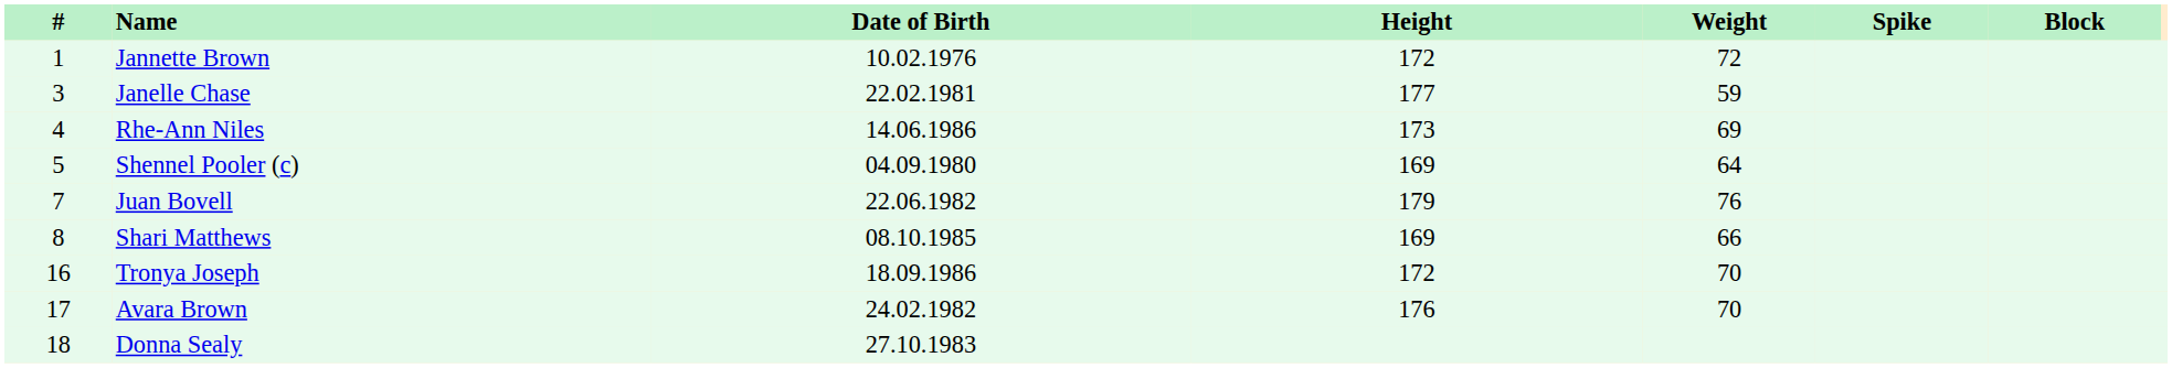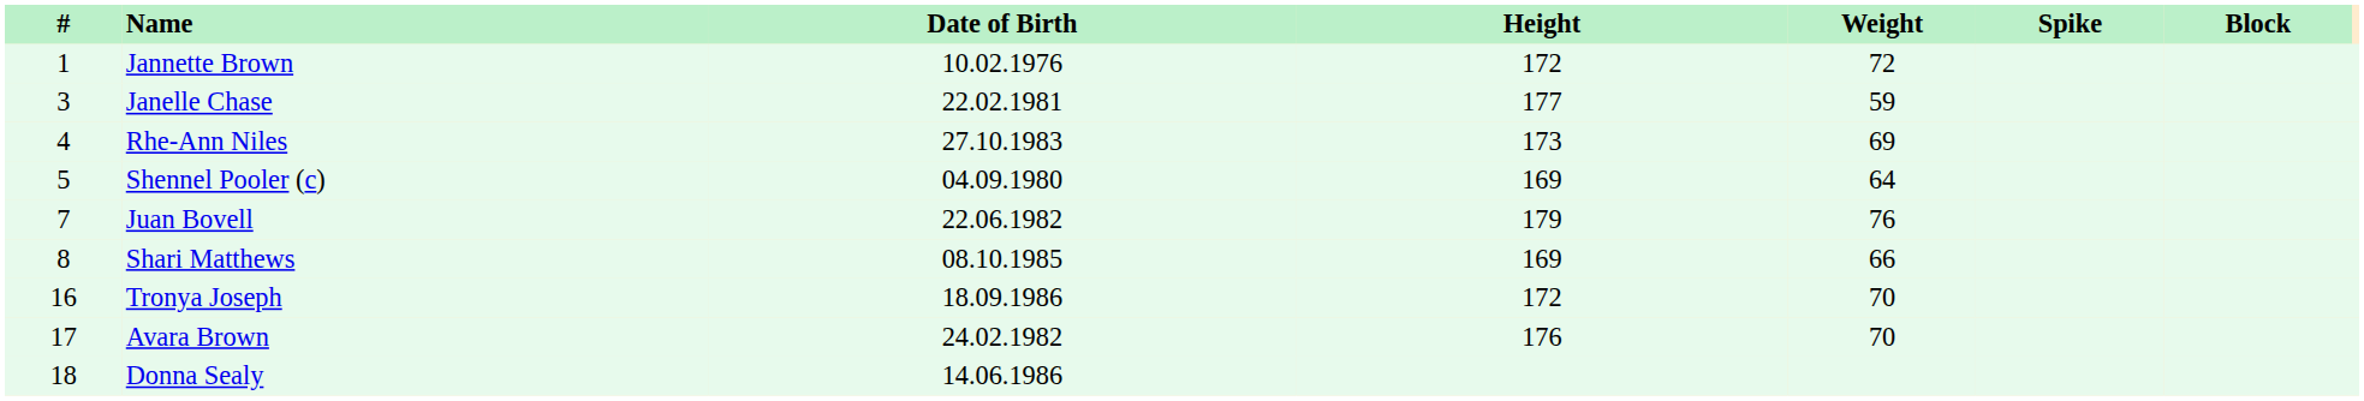 <table border=0 cellpadding=2 cellspacing=0  |- bgcolor=#FFECCE style="text-align:center; font-size:90%;" width=100%>
 <tr bgcolor=#BBF0C9>
 <th width=5%>#</th>
 <th width=25% align=left>Name</th>
 <th width=25%>Date of Birth</th>
 <th width=21%>Height</th>
 <th width=8%>Weight</th>
 <th width=8%>Spike</th>
 <th width=8%>Block</th>
 </tr>
 <tr bgcolor=#E7FAEC>
 <td>1</td>
 <td align=left><a href='#'>Jannette Brown</a></td>
 <td>10.02.1976</td>
 <td>172</td>
 <td>72</td>
 <td></td>
 <td></td>
 <td></td>
 </tr>
 <tr bgcolor=#E7FAEC>
 <td>3</td>
 <td align=left><a href='#'>Janelle Chase</a></td>
 <td>22.02.1981</td>
 <td>177</td>
 <td>59</td>
 <td></td>
 <td></td>
 <td></td>
 </tr>
 <tr bgcolor=#E7FAEC>
 <td>4</td>
 <td align=left><a href='#'>Rhe-Ann Niles</a></td>
-<td>14.06.1986</td>
+<td>27.10.1983</td>
 <td>173</td>
 <td>69</td>
 <td></td>
 <td></td>
 <td></td>
 </tr>
 <tr bgcolor=#E7FAEC>
 <td>5</td>
 <td align=left><a href='#'>Shennel Pooler</a> (<a href='#'>c</a>)</td>
 <td>04.09.1980</td>
 <td>169</td>
 <td>64</td>
 <td></td>
 <td></td>
 <td></td>
 </tr>
 <tr bgcolor=#E7FAEC>
 <td>7</td>
 <td align=left><a href='#'>Juan Bovell</a></td>
 <td>22.06.1982</td>
 <td>179</td>
 <td>76</td>
 <td></td>
 <td></td>
 <td></td>
 </tr>
 <tr bgcolor=#E7FAEC>
 <td>8</td>
 <td align=left><a href='#'>Shari Matthews</a></td>
 <td>08.10.1985</td>
 <td>169</td>
 <td>66</td>
 <td></td>
 <td></td>
 <td></td>
 </tr>
 <tr bgcolor=#E7FAEC>
 <td>16</td>
 <td align=left><a href='#'>Tronya Joseph</a></td>
 <td>18.09.1986</td>
 <td>172</td>
 <td>70</td>
 <td></td>
 <td></td>
 <td></td>
 </tr>
 <tr bgcolor=#E7FAEC>
 <td>17</td>
 <td align=left><a href='#'>Avara Brown</a></td>
 <td>24.02.1982</td>
 <td>176</td>
 <td>70</td>
 <td></td>
 <td></td>
 <td></td>
 </tr>
 <tr bgcolor=#E7FAEC>
 <td>18</td>
 <td align=left><a href='#'>Donna Sealy</a></td>
-<td>27.10.1983</td>
+<td>14.06.1986</td>
 <td></td>
 <td></td>
 <td></td>
 <td></td>
 <td></td>
 </tr>
 </table>
